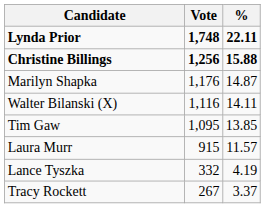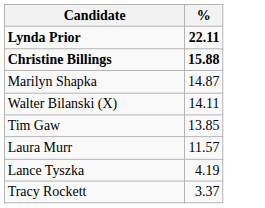 <table class="wikitable">
 <tr>
 <th bgcolor="#DDDDFF" width="200px">Candidate</th>
-<th bgcolor="#DDDDFF">Vote</th>
 <th bgcolor="#DDDDFF">%</th>
 </tr>
 <tr>
 <td><strong>Lynda Prior</strong></td>
-<td style="text-align: right;"><strong>1,748</strong></td>
 <td style="text-align: right;"><strong>22.11</strong></td>
 </tr>
 <tr>
 <td><strong>Christine Billings</strong></td>
-<td style="text-align: right;"><strong>1,256</strong></td>
 <td style="text-align: right;"><strong>15.88</strong></td>
 </tr>
 <tr>
 <td>Marilyn Shapka</td>
-<td style="text-align: right;">1,176</td>
 <td style="text-align: right;">14.87</td>
 </tr>
 <tr>
 <td>Walter Bilanski (X)</td>
-<td style="text-align: right;">1,116</td>
 <td style="text-align: right;">14.11</td>
 </tr>
 <tr>
 <td>Tim Gaw</td>
-<td style="text-align: right;">1,095</td>
 <td style="text-align: right;">13.85</td>
 </tr>
 <tr>
 <td>Laura Murr</td>
-<td style="text-align: right;">915</td>
 <td style="text-align: right;">11.57</td>
 </tr>
 <tr>
 <td>Lance Tyszka</td>
-<td style="text-align: right;">332</td>
 <td style="text-align: right;">4.19</td>
 </tr>
 <tr>
 <td>Tracy Rockett</td>
-<td style="text-align: right;">267</td>
 <td style="text-align: right;">3.37</td>
 </tr>
 </table>
